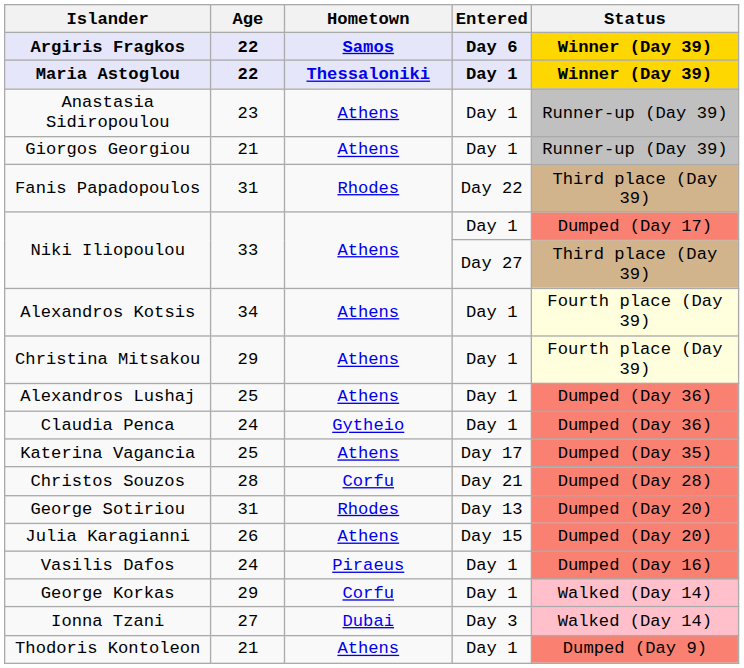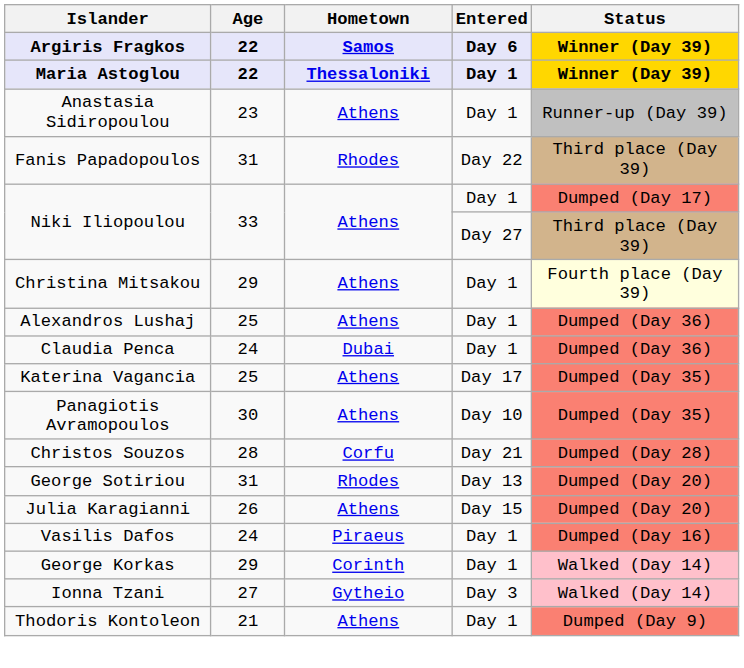 <table class="wikitable sortable" style="text-align:center;">
 <tr>
 <th style="width:150px;"><strong>Islander</strong></th>
 <th style="width:50px;"><strong>Age</strong></th>
 <th style="width:120px;"><strong>Hometown</strong></th>
 <th style="width:50px;"><strong>Entered</strong></th>
 <th style="width:150px;"><strong>Status</strong></th>
 </tr>
 <tr>
 <td style="background:lavender;"><strong>Argiris Fragkos</strong></td>
 <td style="background:lavender;"><strong>22</strong></td>
 <td style="background:lavender;"><strong><a href='#'>Samos</a></strong></td>
 <td style="background:lavender;"><strong>Day 6</strong></td>
 <td style="background:gold;"><strong>Winner (Day 39)</strong></td>
 </tr>
 <tr>
 <td style="background:lavender;"><strong>Maria Astoglou</strong></td>
 <td style="background:lavender;"><strong>22</strong></td>
 <td style="background:lavender;"><strong><a href='#'>Thessaloniki</a></strong></td>
 <td style="background:lavender;"><strong>Day 1</strong></td>
 <td style="background:gold;"><strong>Winner (Day 39)</strong></td>
 </tr>
 <tr>
 <td>Anastasia Sidiropoulou</td>
 <td>23</td>
 <td><a href='#'>Athens</a></td>
 <td>Day 1</td>
 <td style="background:silver;">Runner-up (Day 39)</td>
 </tr>
 <tr>
-<td>Giorgos Georgiou</td>
-<td>21</td>
-<td><a href='#'>Athens</a></td>
-<td>Day 1</td>
-<td style="background:silver;">Runner-up (Day 39)</td>
-</tr>
-<tr>
 <td>Fanis Papadopoulos</td>
 <td>31</td>
 <td><a href='#'>Rhodes</a></td>
 <td>Day 22</td>
 <td style="background:tan;">Third place (Day 39)</td>
 </tr>
 <tr>
 <td rowspan="2">Niki Iliopoulou</td>
 <td rowspan="2">33</td>
 <td rowspan="2"><a href='#'>Athens</a></td>
 <td>Day 1</td>
 <td style="background:salmon;">Dumped (Day 17)</td>
 </tr>
 <tr>
 <td>Day 27</td>
 <td style="background:tan;">Third place (Day 39)</td>
 </tr>
 <tr>
-<td>Alexandros Kotsis</td>
-<td>34</td>
-<td><a href='#'>Athens</a></td>
-<td>Day 1</td>
-<td style="background:#FFFFDD;">Fourth place (Day 39)</td>
-</tr>
-<tr>
 <td>Christina Mitsakou</td>
 <td>29</td>
 <td><a href='#'>Athens</a></td>
 <td>Day 1</td>
 <td style="background:#FFFFDD;">Fourth place (Day 39)</td>
 </tr>
 <tr>
 <td>Alexandros Lushaj</td>
 <td>25</td>
 <td><a href='#'>Athens</a></td>
 <td>Day 1</td>
 <td style="background:salmon;">Dumped (Day 36)</td>
 </tr>
 <tr>
 <td>Claudia Penca</td>
 <td>24</td>
-<td><a href='#'>Gytheio</a></td>
+<td><a href='#'>Dubai</a></td>
 <td>Day 1</td>
 <td style="background:salmon;">Dumped (Day 36)</td>
 </tr>
 <tr>
 <td>Katerina Vagancia</td>
 <td>25</td>
 <td><a href='#'>Athens</a></td>
 <td>Day 17</td>
+<td style="background:salmon;">Dumped (Day 35)</td>
+</tr>
+<tr>
+<td>Panagiotis Avramopoulos</td>
+<td>30</td>
+<td><a href='#'>Athens</a></td>
+<td>Day 10</td>
 <td style="background:salmon;">Dumped (Day 35)</td>
 </tr>
 <tr>
 <td>Christos Souzos</td>
 <td>28</td>
 <td><a href='#'>Corfu</a></td>
 <td>Day 21</td>
 <td style="background:salmon;">Dumped (Day 28)</td>
 </tr>
 <tr>
 <td>George Sotiriou</td>
 <td>31</td>
 <td><a href='#'>Rhodes</a></td>
 <td>Day 13</td>
 <td style="background:salmon;">Dumped (Day 20)</td>
 </tr>
 <tr>
 <td>Julia Karagianni</td>
 <td>26</td>
 <td><a href='#'>Athens</a></td>
 <td>Day 15</td>
 <td style="background:salmon;">Dumped (Day 20)</td>
 </tr>
 <tr>
 <td>Vasilis Dafos</td>
 <td>24</td>
 <td><a href='#'>Piraeus</a></td>
 <td>Day 1</td>
 <td style="background:salmon;">Dumped (Day 16)</td>
 </tr>
 <tr>
 <td>George Korkas</td>
 <td>29</td>
-<td><a href='#'>Corfu</a></td>
+<td><a href='#'>Corinth</a></td>
 <td>Day 1</td>
 <td style="background:Pink;">Walked (Day 14)</td>
 </tr>
 <tr>
 <td>Ionna Tzani</td>
 <td>27</td>
-<td><a href='#'>Dubai</a></td>
+<td><a href='#'>Gytheio</a></td>
 <td>Day 3</td>
 <td style="background:Pink;">Walked (Day 14)</td>
 </tr>
 <tr>
 <td>Thodoris Kontoleon</td>
 <td>21</td>
 <td><a href='#'>Athens</a></td>
 <td>Day 1</td>
 <td style="background:Salmon;">Dumped (Day 9)</td>
 </tr>
 </table>
